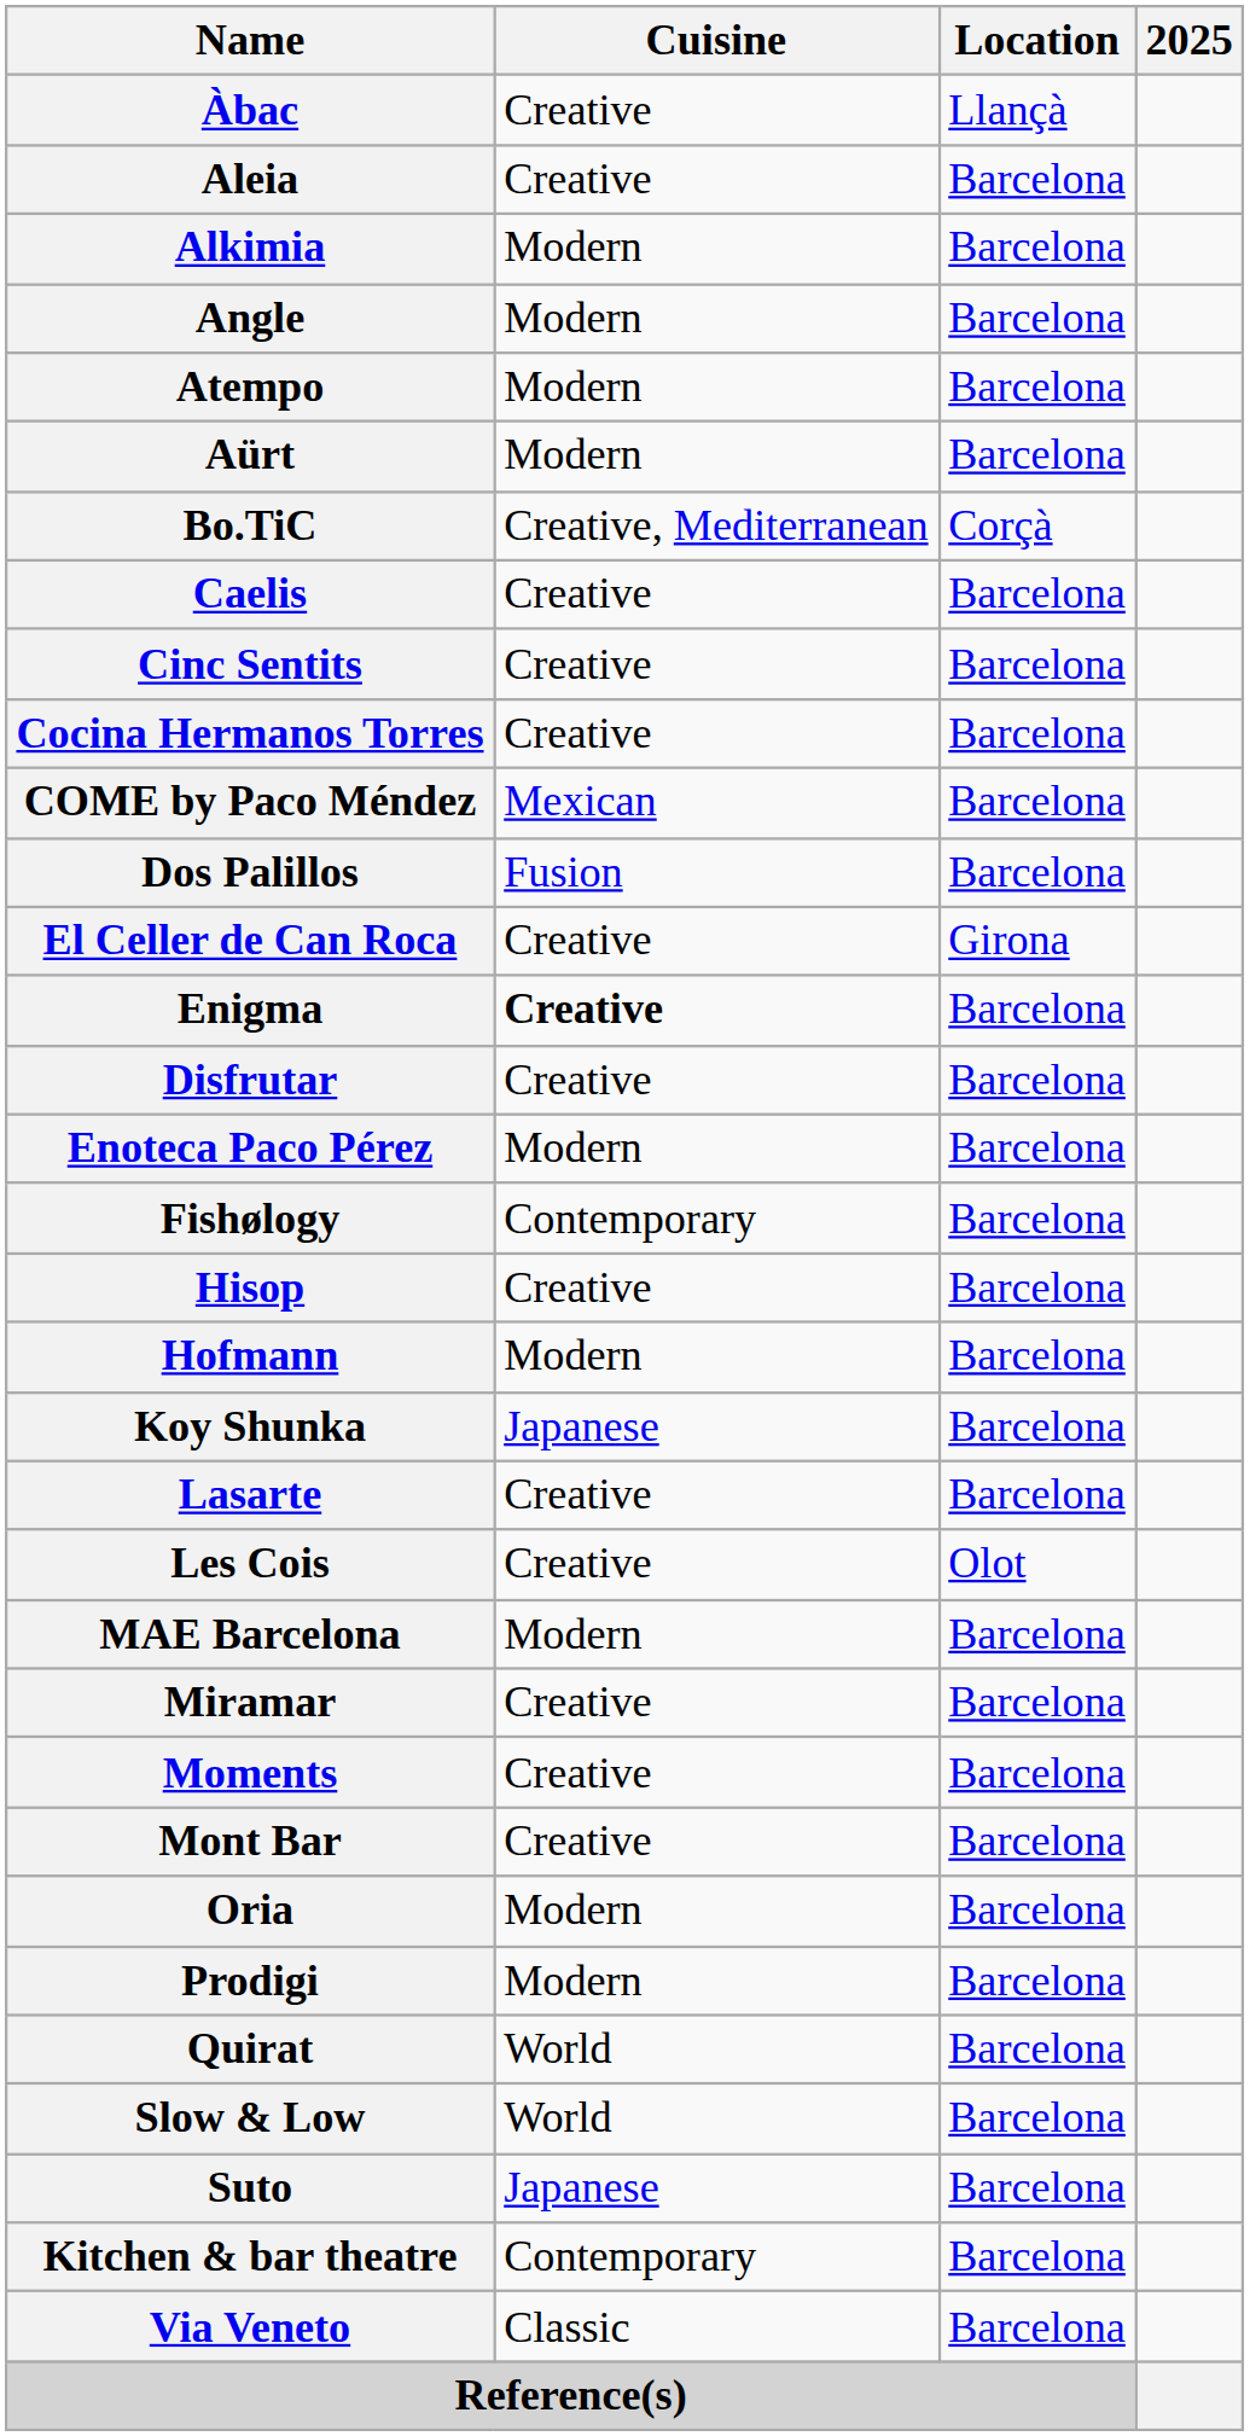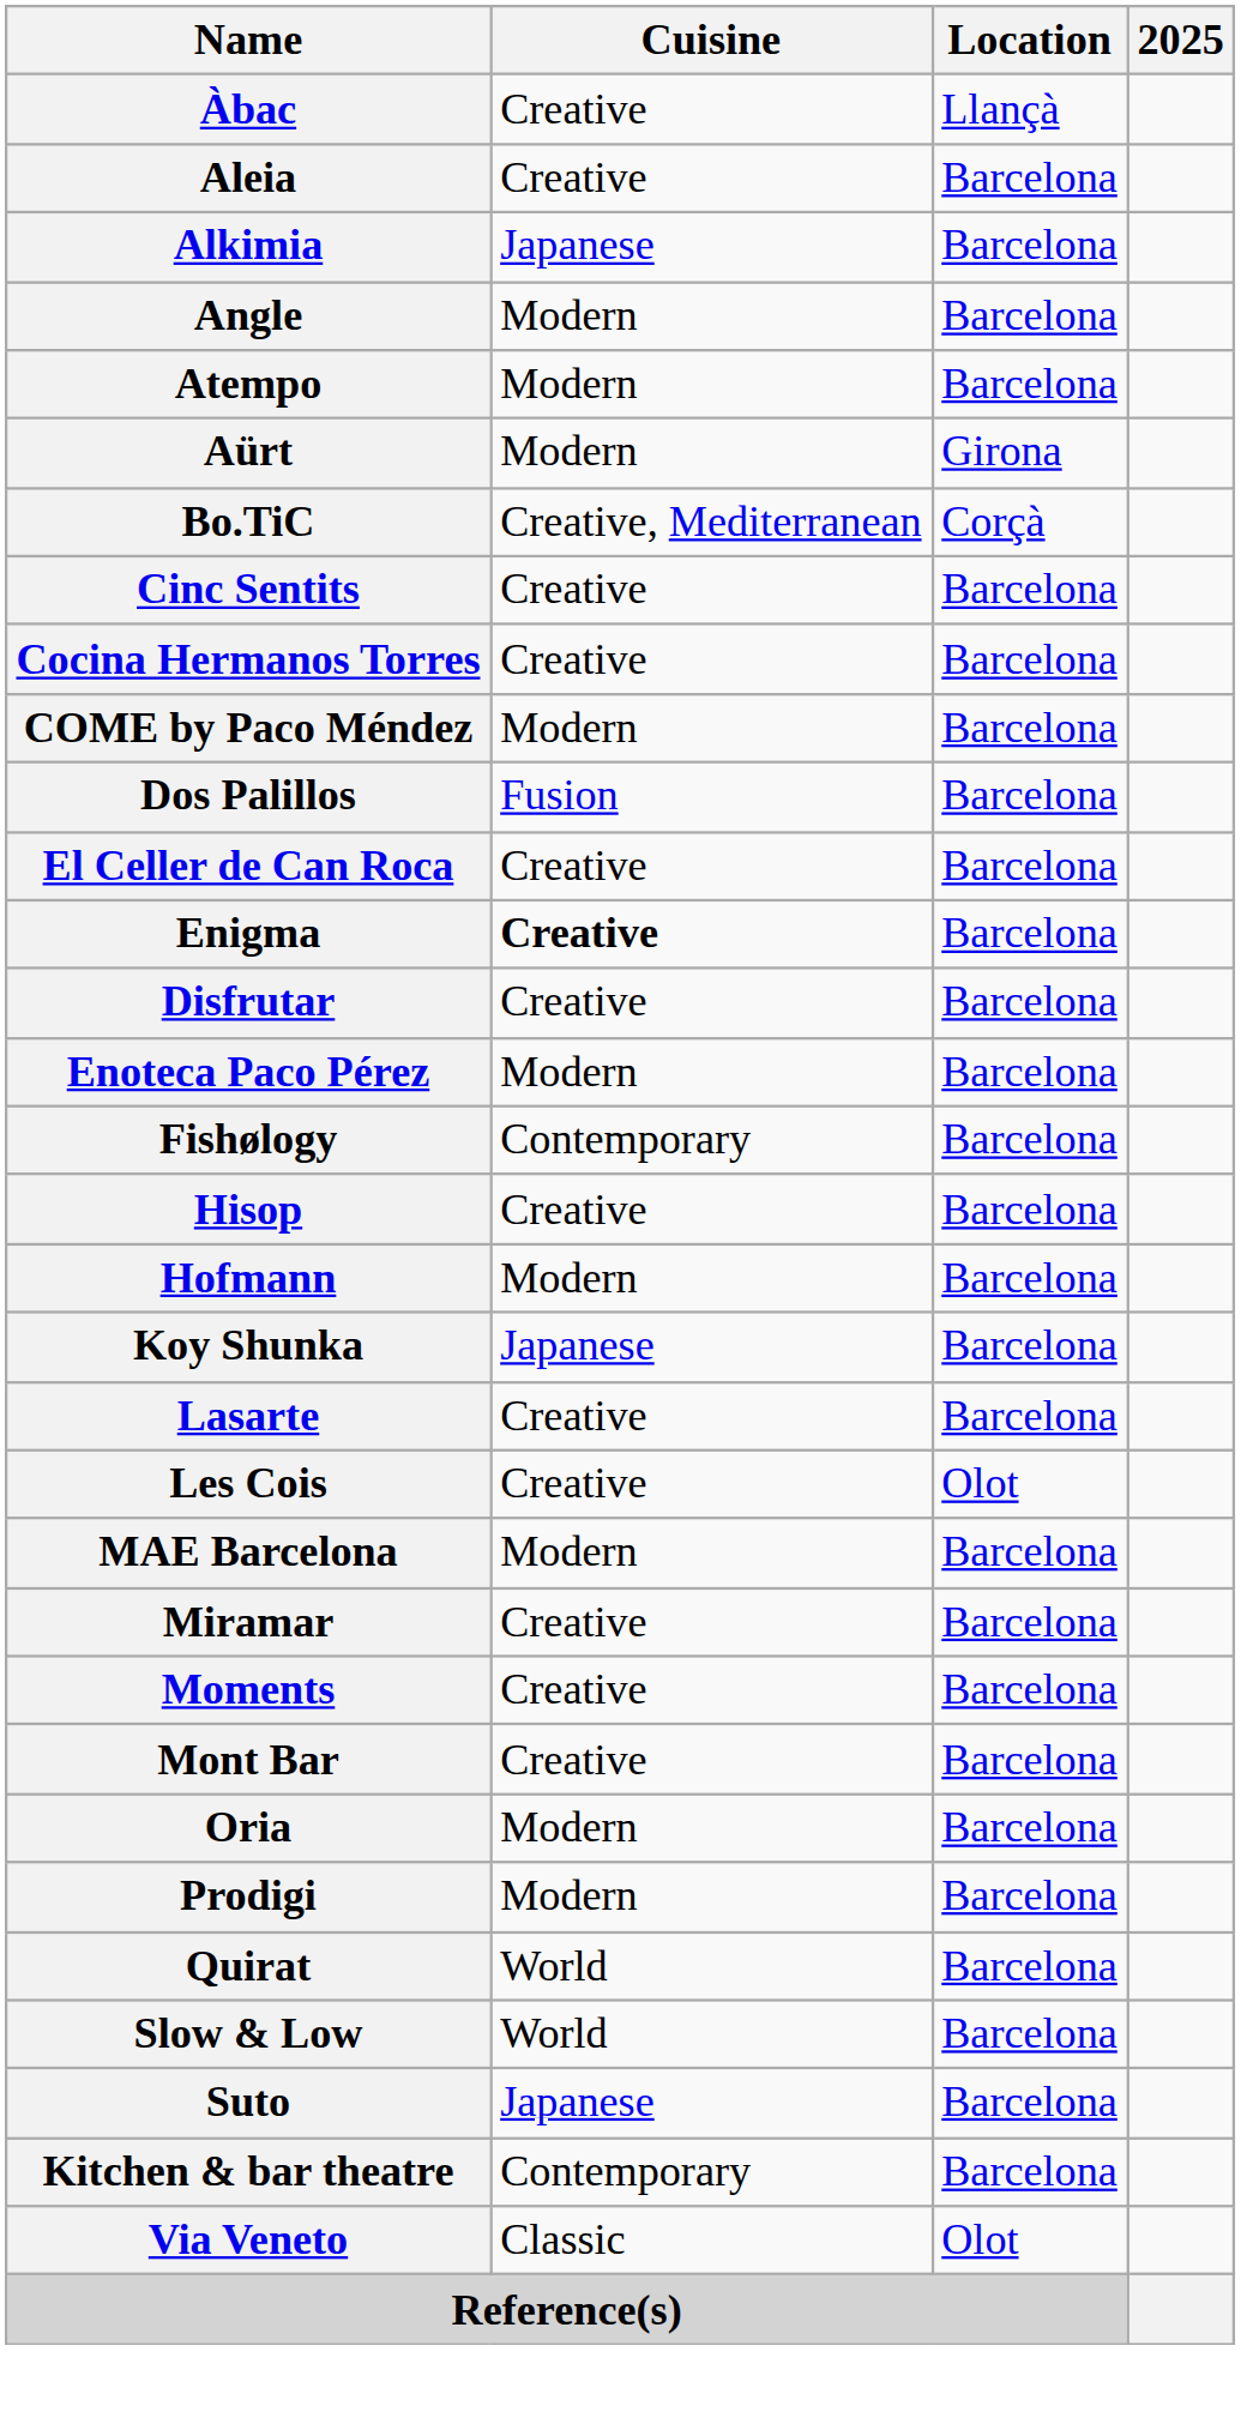 <table class="wikitable sortable plainrowheaders" style="text-align:left;">
 <tr>
 <th scope="col">Name</th>
 <th scope="col">Cuisine</th>
 <th scope="col">Location</th>
 <th scope="col">2025</th>
 </tr>
 <tr>
 <th scope="row"><a href='#'>Àbac</a></th>
 <td>Creative</td>
 <td><a href='#'>Llançà</a></td>
 <td></td>
 </tr>
 <tr>
 <th scope="row">Aleia</th>
 <td>Creative</td>
 <td><a href='#'>Barcelona</a></td>
 <td></td>
 </tr>
 <tr>
 <th scope="row"><a href='#'>Alkimia</a></th>
-<td>Modern</td>
+<td><a href='#'>Japanese</a></td>
 <td><a href='#'>Barcelona</a></td>
 <td></td>
 </tr>
 <tr>
 <th scope="row">Angle</th>
 <td>Modern</td>
 <td><a href='#'>Barcelona</a></td>
 <td></td>
 </tr>
 <tr>
 <th scope="row">Atempo</th>
 <td>Modern</td>
 <td><a href='#'>Barcelona</a></td>
 <td></td>
 </tr>
 <tr>
 <th scope="row">Aürt</th>
 <td>Modern</td>
-<td><a href='#'>Barcelona</a></td>
+<td><a href='#'>Girona</a></td>
 <td></td>
 </tr>
 <tr>
 <th scope="row">Bo.TiC</th>
 <td>Creative, <a href='#'>Mediterranean</a></td>
 <td><a href='#'>Corçà</a></td>
-<td></td>
-</tr>
-<tr>
-<th scope="row"><a href='#'>Caelis</a></th>
-<td>Creative</td>
-<td><a href='#'>Barcelona</a></td>
 <td></td>
 </tr>
 <tr>
 <th scope="row"><a href='#'>Cinc Sentits</a></th>
 <td>Creative</td>
 <td><a href='#'>Barcelona</a></td>
 <td></td>
 </tr>
 <tr>
 <th scope="row"><a href='#'>Cocina Hermanos Torres</a></th>
 <td>Creative</td>
 <td><a href='#'>Barcelona</a></td>
 <td></td>
 </tr>
 <tr>
 <th scope="row">COME by Paco Méndez</th>
-<td><a href='#'>Mexican</a></td>
+<td>Modern</td>
 <td><a href='#'>Barcelona</a></td>
 <td></td>
 </tr>
 <tr>
 <th scope="row">Dos Palillos</th>
 <td><a href='#'>Fusion</a></td>
 <td><a href='#'>Barcelona</a></td>
 <td></td>
 </tr>
 <tr>
 <th scope="row"><a href='#'>El Celler de Can Roca</a></th>
 <td>Creative</td>
-<td><a href='#'>Girona</a></td>
+<td><a href='#'>Barcelona</a></td>
 <td></td>
 </tr>
 <tr>
 <th scope="row">Enigma</th>
 <td><strong>Creative</strong></td>
 <td><a href='#'>Barcelona</a></td>
 <td></td>
 </tr>
 <tr>
 <th scope="row"><a href='#'>Disfrutar</a></th>
 <td>Creative</td>
 <td><a href='#'>Barcelona</a></td>
 <td></td>
 </tr>
 <tr>
 <th scope="row"><a href='#'>Enoteca Paco Pérez</a></th>
 <td>Modern</td>
 <td><a href='#'>Barcelona</a></td>
 <td></td>
 </tr>
 <tr>
 <th scope="row">Fishølogy</th>
 <td>Contemporary</td>
 <td><a href='#'>Barcelona</a></td>
 <td></td>
 </tr>
 <tr>
 <th scope="row"><a href='#'>Hisop</a></th>
 <td>Creative</td>
 <td><a href='#'>Barcelona</a></td>
 <td></td>
 </tr>
 <tr>
 <th scope="row"><a href='#'>Hofmann</a></th>
 <td>Modern</td>
 <td><a href='#'>Barcelona</a></td>
 <td></td>
 </tr>
 <tr>
 <th scope="row">Koy Shunka</th>
 <td><a href='#'>Japanese</a></td>
 <td><a href='#'>Barcelona</a></td>
 <td></td>
 </tr>
 <tr>
 <th scope="row"><a href='#'>Lasarte</a></th>
 <td>Creative</td>
 <td><a href='#'>Barcelona</a></td>
 <td></td>
 </tr>
 <tr>
 <th scope="row">Les Cois</th>
 <td>Creative</td>
 <td><a href='#'>Olot</a></td>
 <td></td>
 </tr>
 <tr>
 <th scope="row">MAE Barcelona</th>
 <td>Modern</td>
 <td><a href='#'>Barcelona</a></td>
 <td></td>
 </tr>
 <tr>
 <th scope="row">Miramar</th>
 <td>Creative</td>
 <td><a href='#'>Barcelona</a></td>
 <td></td>
 </tr>
 <tr>
 <th scope="row"><a href='#'>Moments</a></th>
 <td>Creative</td>
 <td><a href='#'>Barcelona</a></td>
 <td></td>
 </tr>
 <tr>
 <th scope="row">Mont Bar</th>
 <td>Creative</td>
 <td><a href='#'>Barcelona</a></td>
 <td></td>
 </tr>
 <tr>
 <th scope="row">Oria</th>
 <td>Modern</td>
 <td><a href='#'>Barcelona</a></td>
 <td></td>
 </tr>
 <tr>
 <th scope="row">Prodigi</th>
 <td>Modern</td>
 <td><a href='#'>Barcelona</a></td>
 <td></td>
 </tr>
 <tr>
 <th scope="row">Quirat</th>
 <td>World</td>
 <td><a href='#'>Barcelona</a></td>
 <td></td>
 </tr>
 <tr>
 <th scope="row">Slow & Low</th>
 <td>World</td>
 <td><a href='#'>Barcelona</a></td>
 <td></td>
 </tr>
 <tr>
 <th scope="row">Suto</th>
 <td><a href='#'>Japanese</a></td>
 <td><a href='#'>Barcelona</a></td>
 <td></td>
 </tr>
 <tr>
 <th scope="row">Kitchen & bar theatre</th>
 <td>Contemporary</td>
 <td><a href='#'>Barcelona</a></td>
 <td></td>
 </tr>
 <tr>
 <th scope="row"><a href='#'>Via Veneto</a></th>
 <td>Classic</td>
-<td><a href='#'>Barcelona</a></td>
+<td><a href='#'>Olot</a></td>
 <td></td>
 </tr>
 <tr>
 <th colspan="3" style="text-align: center;background: lightgray;">Reference(s)</th>
 <th></th>
 </tr>
 </table>
